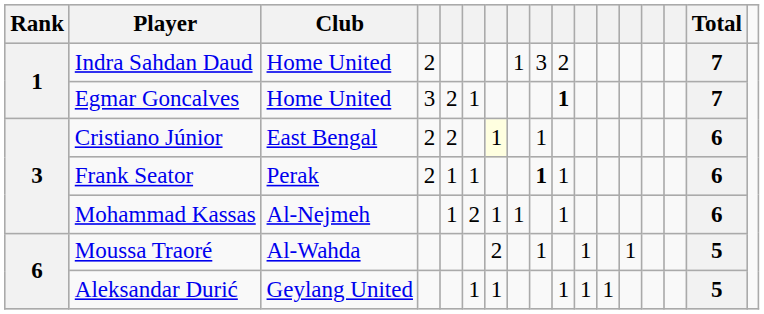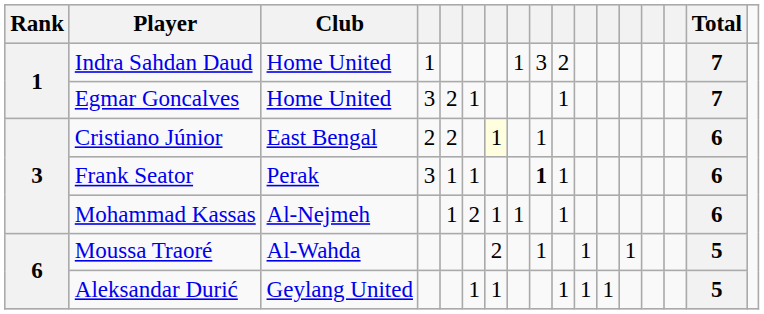 <table class="wikitable" style="text-align:center; font-size:90%;">
 <tr>
 <th>Rank</th>
 <th>Player</th>
 <th>Club</th>
 <th></th>
 <th></th>
 <th></th>
 <th></th>
 <th></th>
 <th></th>
 <th></th>
 <th></th>
 <th></th>
 <th></th>
 <th>  </th>
 <th>  </th>
 <th>Total</th>
 <td></td>
 </tr>
 <tr>
 <th rowspan="2">1</th>
 <td align="left"> <a href='#'>Indra Sahdan Daud</a></td>
 <td align="left"> <a href='#'>Home United</a></td>
-<td>2</td>
+<td>1</td>
 <td></td>
 <td></td>
 <td></td>
 <td>1</td>
 <td>3</td>
 <td>2</td>
 <td></td>
 <td></td>
 <td></td>
 <td></td>
 <td></td>
 <th>7</th>
 </tr>
 <tr>
 <td align="left"> <a href='#'>Egmar Goncalves</a></td>
 <td align="left"> <a href='#'>Home United</a></td>
 <td>3</td>
 <td>2</td>
 <td>1</td>
 <td></td>
 <td></td>
 <td></td>
-<td><strong>1</strong></td>
+<td>1</td>
 <td></td>
 <td></td>
 <td></td>
 <td></td>
 <td></td>
 <th>7</th>
 </tr>
 <tr>
 <th rowspan="3">3</th>
 <td align="left"> <a href='#'>Cristiano Júnior</a></td>
 <td align="left"> <a href='#'>East Bengal</a></td>
 <td>2</td>
 <td>2</td>
 <td></td>
 <td style="background: lightyellow;">1</td>
 <td></td>
 <td>1</td>
 <td></td>
 <td></td>
 <td></td>
 <td></td>
 <td></td>
 <td></td>
 <th>6</th>
 </tr>
 <tr>
 <td align="left"> <a href='#'>Frank Seator</a></td>
 <td align="left"> <a href='#'>Perak</a></td>
-<td>2</td>
+<td>3</td>
 <td>1</td>
 <td>1</td>
 <td></td>
 <td></td>
 <td><strong>1</strong></td>
 <td>1</td>
 <td></td>
 <td></td>
 <td></td>
 <td></td>
 <td></td>
 <th>6</th>
 </tr>
 <tr>
 <td align="left"> <a href='#'>Mohammad Kassas</a></td>
 <td align="left"> <a href='#'>Al-Nejmeh</a></td>
 <td></td>
 <td>1</td>
 <td>2</td>
 <td>1</td>
 <td>1</td>
 <td></td>
 <td>1</td>
 <td></td>
 <td></td>
 <td></td>
 <td></td>
 <td></td>
 <th>6</th>
 </tr>
 <tr>
 <th rowspan="2">6</th>
 <td align="left"> <a href='#'>Moussa Traoré</a></td>
 <td align="left"> <a href='#'>Al-Wahda</a></td>
 <td></td>
 <td></td>
 <td></td>
 <td>2</td>
 <td></td>
 <td>1</td>
 <td></td>
 <td>1</td>
 <td></td>
 <td>1</td>
 <td></td>
 <td></td>
 <th>5</th>
 </tr>
 <tr>
 <td align="left"> <a href='#'>Aleksandar Durić</a></td>
 <td align="left"> <a href='#'>Geylang United</a></td>
 <td></td>
 <td></td>
 <td>1</td>
 <td>1</td>
 <td></td>
 <td></td>
 <td>1</td>
 <td>1</td>
 <td>1</td>
 <td></td>
 <td></td>
 <td></td>
 <th>5</th>
 </tr>
 </table>
